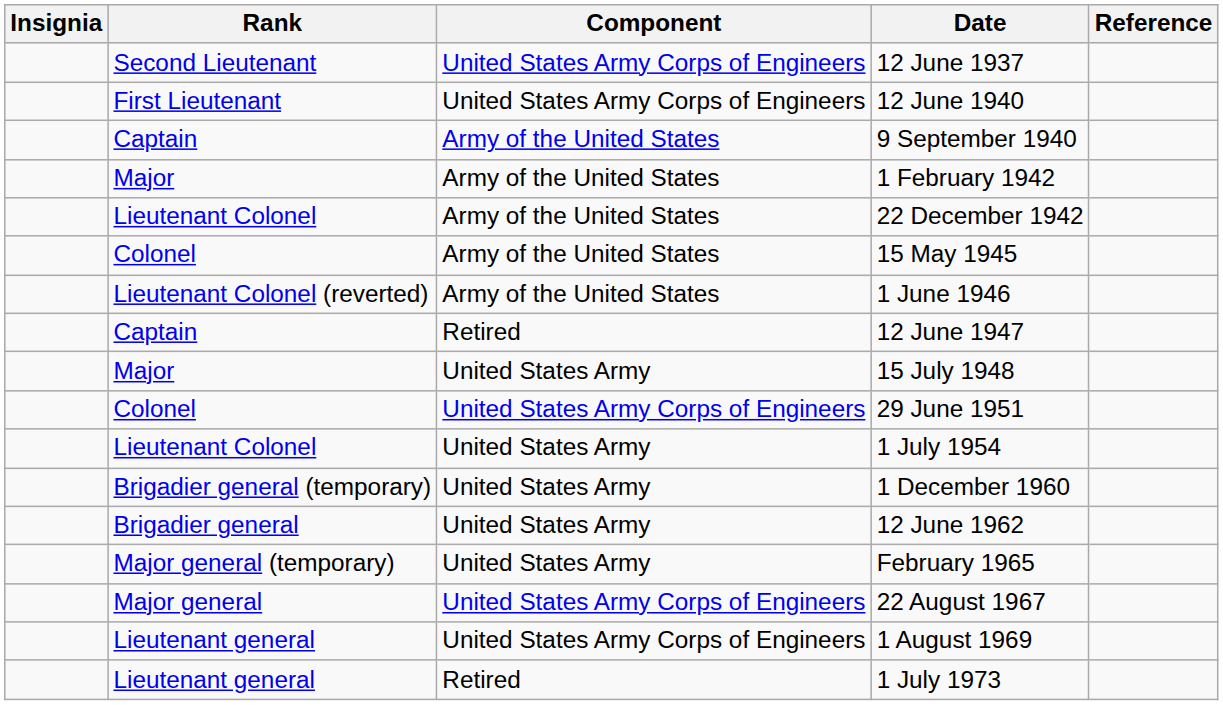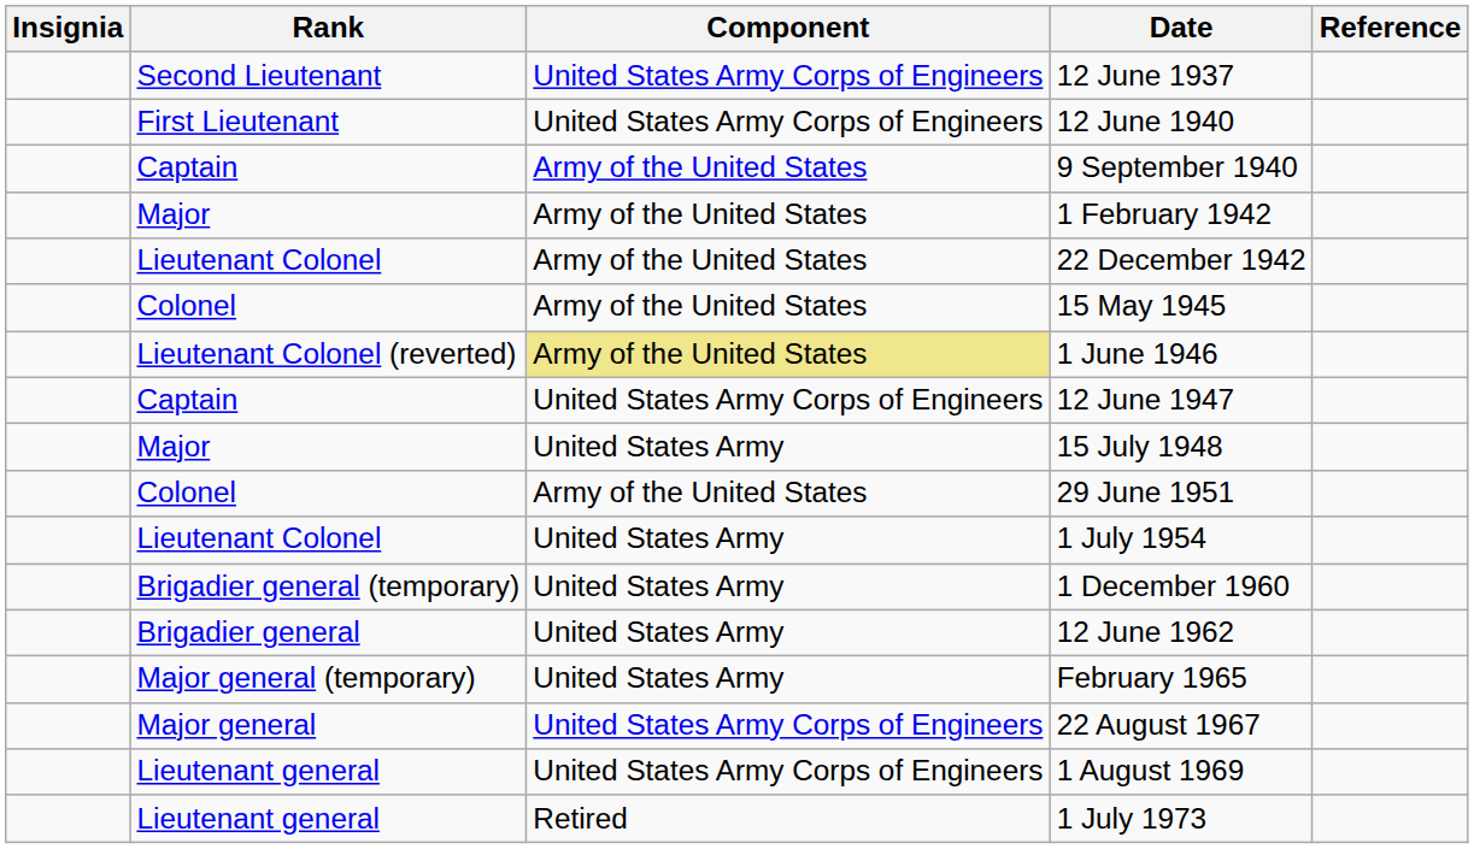 <table class="wikitable">
 <tr>
 <th>Insignia</th>
 <th>Rank</th>
 <th>Component</th>
 <th>Date</th>
 <th>Reference</th>
 </tr>
 <tr>
 <td></td>
 <td><a href='#'>Second Lieutenant</a></td>
 <td><a href='#'>United States Army Corps of Engineers</a></td>
 <td>12 June 1937</td>
 <td></td>
 </tr>
 <tr>
 <td></td>
 <td><a href='#'>First Lieutenant</a></td>
 <td>United States Army Corps of Engineers</td>
 <td>12 June 1940</td>
 <td></td>
 </tr>
 <tr>
 <td></td>
 <td><a href='#'>Captain</a></td>
 <td><a href='#'>Army of the United States</a></td>
 <td>9 September 1940</td>
 <td></td>
 </tr>
 <tr>
 <td></td>
 <td><a href='#'>Major</a></td>
 <td>Army of the United States</td>
 <td>1 February 1942</td>
 <td></td>
 </tr>
 <tr>
 <td></td>
 <td><a href='#'>Lieutenant Colonel</a></td>
 <td>Army of the United States</td>
 <td>22 December 1942</td>
 <td></td>
 </tr>
 <tr>
 <td></td>
 <td><a href='#'>Colonel</a></td>
 <td>Army of the United States</td>
 <td>15 May 1945</td>
 <td></td>
 </tr>
 <tr>
 <td></td>
 <td><a href='#'>Lieutenant Colonel</a> (reverted)</td>
-<td>Army of the United States</td>
+<td style="background: khaki;">Army of the United States</td>
 <td>1 June 1946</td>
 <td></td>
 </tr>
 <tr>
 <td></td>
 <td><a href='#'>Captain</a></td>
-<td>Retired</td>
+<td>United States Army Corps of Engineers</td>
 <td>12 June 1947</td>
 <td></td>
 </tr>
 <tr>
 <td></td>
 <td><a href='#'>Major</a></td>
 <td>United States Army</td>
 <td>15 July 1948</td>
 <td></td>
 </tr>
 <tr>
 <td></td>
 <td><a href='#'>Colonel</a></td>
-<td><a href='#'>United States Army Corps of Engineers</a></td>
+<td>Army of the United States</td>
 <td>29 June 1951</td>
 <td></td>
 </tr>
 <tr>
 <td></td>
 <td><a href='#'>Lieutenant Colonel</a></td>
 <td>United States Army</td>
 <td>1 July 1954</td>
 <td></td>
 </tr>
 <tr>
 <td></td>
 <td><a href='#'>Brigadier general</a> (temporary)</td>
 <td>United States Army</td>
 <td>1 December 1960</td>
 <td></td>
 </tr>
 <tr>
 <td></td>
 <td><a href='#'>Brigadier general</a></td>
 <td>United States Army</td>
 <td>12 June 1962</td>
 <td></td>
 </tr>
 <tr>
 <td></td>
 <td><a href='#'>Major general</a> (temporary)</td>
 <td>United States Army</td>
 <td>February 1965</td>
 <td></td>
 </tr>
 <tr>
 <td></td>
 <td><a href='#'>Major general</a></td>
 <td><a href='#'>United States Army Corps of Engineers</a></td>
 <td>22 August 1967</td>
 <td></td>
 </tr>
 <tr>
 <td></td>
 <td><a href='#'>Lieutenant general</a></td>
 <td>United States Army Corps of Engineers</td>
 <td>1 August 1969</td>
 <td></td>
 </tr>
 <tr>
 <td></td>
 <td><a href='#'>Lieutenant general</a></td>
 <td>Retired</td>
 <td>1 July 1973</td>
 <td></td>
 </tr>
 </table>
